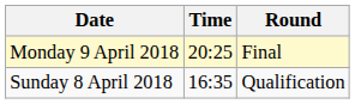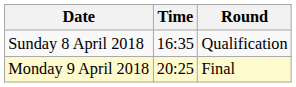 <table class="wikitable">
 <tr>
 <th>Date</th>
 <th>Time</th>
 <th>Round</th>
 </tr>
 <tr>
+<td>Sunday 8 April 2018</td>
+<td>16:35</td>
+<td>Qualification</td>
+</tr>
+<tr>
 <td style=background:lemonchiffon>Monday 9 April 2018</td>
 <td style=background:lemonchiffon>20:25</td>
 <td style=background:lemonchiffon>Final</td>
 </tr>
-<tr>
-<td>Sunday 8 April 2018</td>
-<td>16:35</td>
-<td>Qualification</td>
-</tr>
 </table>
